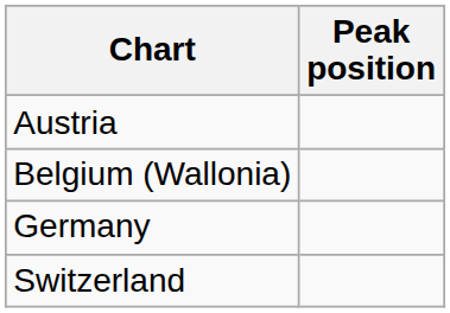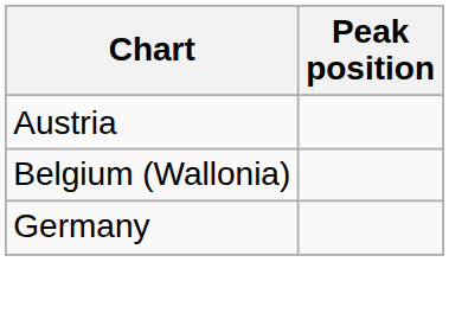 <table class="wikitable sortable">
 <tr>
 <th>Chart</th>
 <th>Peak<br>position</th>
 </tr>
 <tr>
 <td>Austria</td>
 <td></td>
 </tr>
 <tr>
 <td>Belgium (Wallonia)</td>
 <td></td>
 </tr>
 <tr>
 <td>Germany</td>
 <td></td>
 </tr>
-<tr>
-<td>Switzerland</td>
-<td></td>
-</tr>
 </table>
